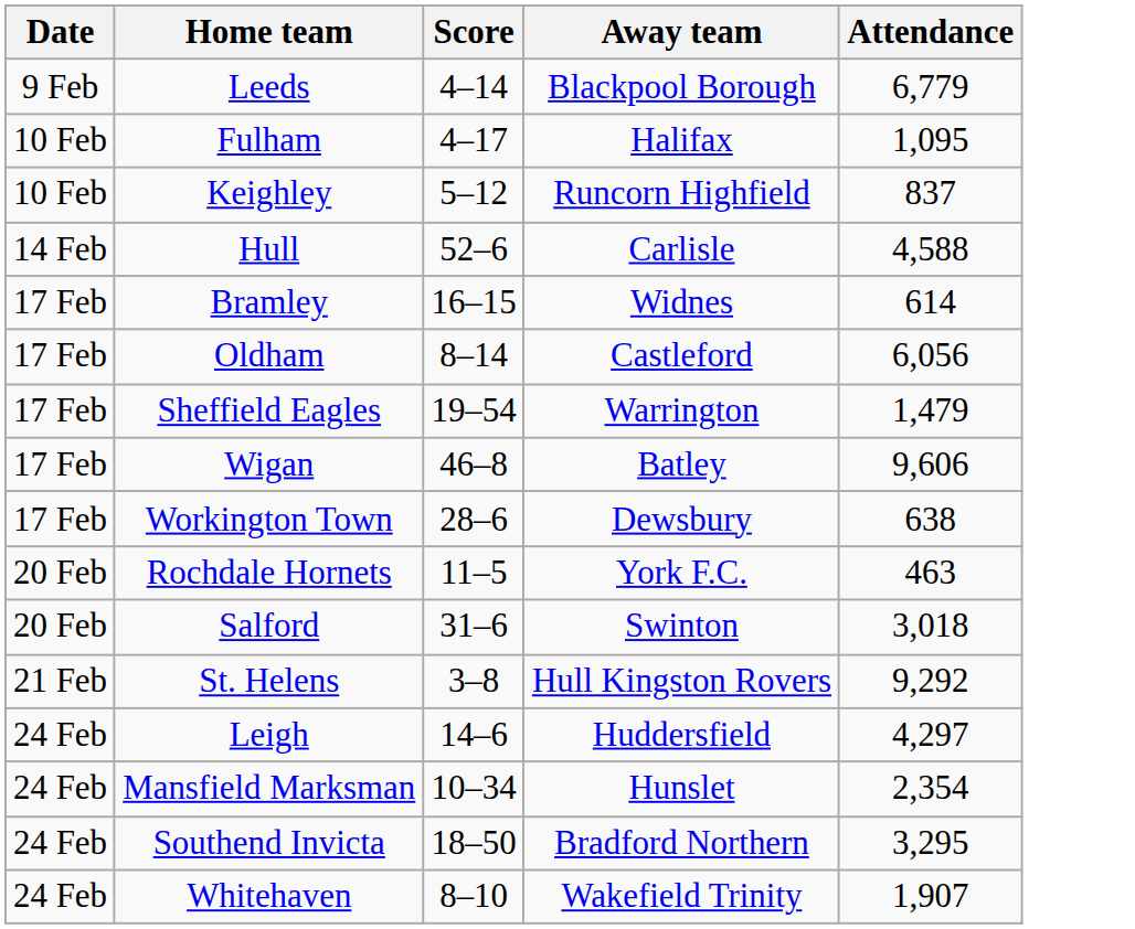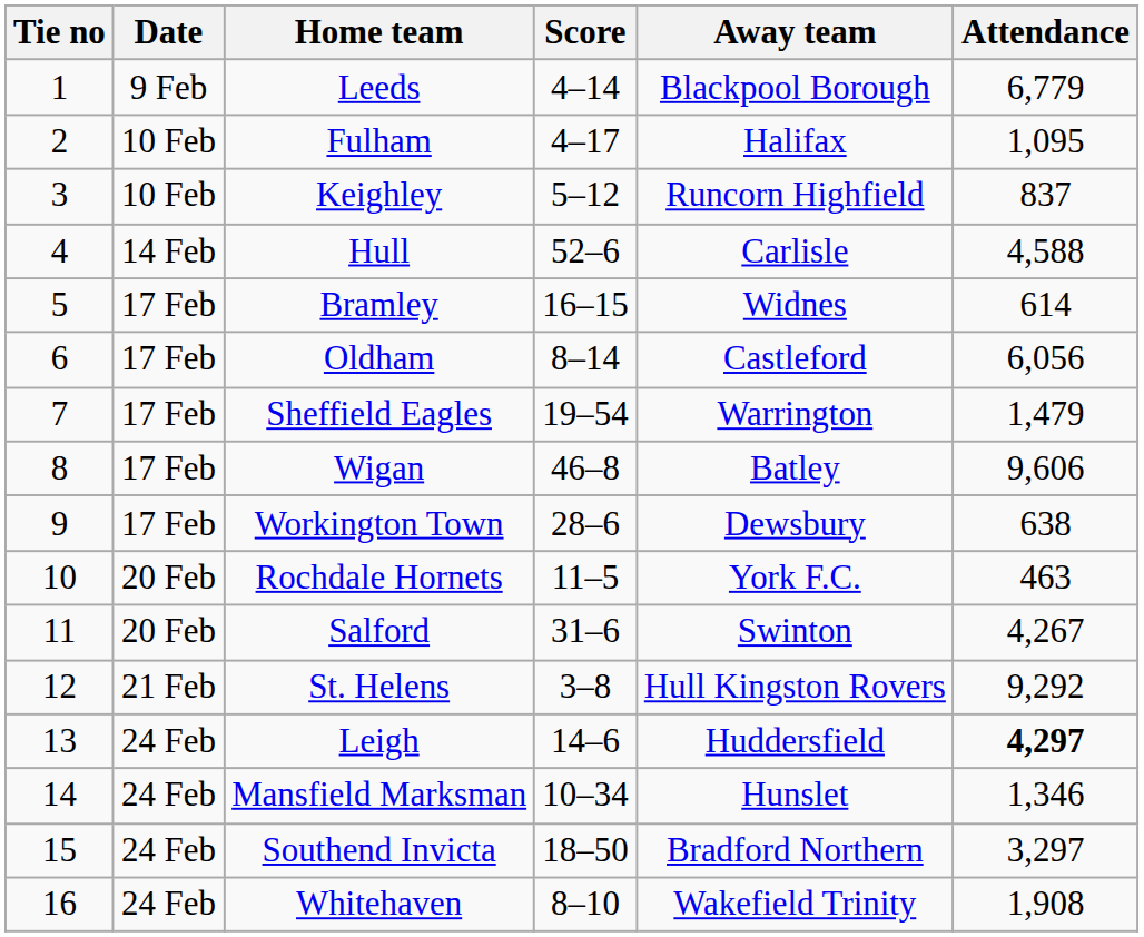 <table class="wikitable" style="text-align:center">
 <tr>
+<th>Tie no</th>
 <th>Date</th>
 <th>Home team</th>
 <th>Score</th>
 <th>Away team</th>
 <th>Attendance</th>
 </tr>
 <tr>
+<td>1</td>
 <td>9 Feb</td>
 <td><a href='#'>Leeds</a></td>
 <td>4–14</td>
 <td><a href='#'>Blackpool Borough</a></td>
 <td>6,779</td>
 </tr>
 <tr>
+<td>2</td>
 <td>10 Feb</td>
 <td><a href='#'>Fulham</a></td>
 <td>4–17</td>
 <td><a href='#'>Halifax</a></td>
 <td>1,095</td>
 </tr>
 <tr>
+<td>3</td>
 <td>10 Feb</td>
 <td><a href='#'>Keighley</a></td>
 <td>5–12</td>
 <td><a href='#'>Runcorn Highfield</a></td>
 <td>837</td>
 </tr>
 <tr>
+<td>4</td>
 <td>14 Feb</td>
 <td><a href='#'>Hull</a></td>
 <td>52–6</td>
 <td><a href='#'>Carlisle</a></td>
 <td>4,588</td>
 </tr>
 <tr>
+<td>5</td>
 <td>17 Feb</td>
 <td><a href='#'>Bramley</a></td>
 <td>16–15</td>
 <td><a href='#'>Widnes</a></td>
 <td>614</td>
 </tr>
 <tr>
+<td>6</td>
 <td>17 Feb</td>
 <td><a href='#'>Oldham</a></td>
 <td>8–14</td>
 <td><a href='#'>Castleford</a></td>
 <td>6,056</td>
 </tr>
 <tr>
+<td>7</td>
 <td>17 Feb</td>
 <td><a href='#'>Sheffield Eagles</a></td>
 <td>19–54</td>
 <td><a href='#'>Warrington</a></td>
 <td>1,479</td>
 </tr>
 <tr>
+<td>8</td>
 <td>17 Feb</td>
 <td><a href='#'>Wigan</a></td>
 <td>46–8</td>
 <td><a href='#'>Batley</a></td>
 <td>9,606</td>
 </tr>
 <tr>
+<td>9</td>
 <td>17 Feb</td>
 <td><a href='#'>Workington Town</a></td>
 <td>28–6</td>
 <td><a href='#'>Dewsbury</a></td>
 <td>638</td>
 </tr>
 <tr>
+<td>10</td>
 <td>20 Feb</td>
 <td><a href='#'>Rochdale Hornets</a></td>
 <td>11–5</td>
 <td><a href='#'>York F.C.</a></td>
 <td>463</td>
 </tr>
 <tr>
+<td>11</td>
 <td>20 Feb</td>
 <td><a href='#'>Salford</a></td>
 <td>31–6</td>
 <td><a href='#'>Swinton</a></td>
-<td>3,018</td>
+<td>4,267</td>
 </tr>
 <tr>
+<td>12</td>
 <td>21 Feb</td>
 <td><a href='#'>St. Helens</a></td>
 <td>3–8</td>
 <td><a href='#'>Hull Kingston Rovers</a></td>
 <td>9,292</td>
 </tr>
 <tr>
+<td>13</td>
 <td>24 Feb</td>
 <td><a href='#'>Leigh</a></td>
 <td>14–6</td>
 <td><a href='#'>Huddersfield</a></td>
-<td>4,297</td>
+<td><strong>4,297</strong></td>
 </tr>
 <tr>
+<td>14</td>
 <td>24 Feb</td>
 <td><a href='#'>Mansfield Marksman</a></td>
 <td>10–34</td>
 <td><a href='#'>Hunslet</a></td>
-<td>2,354</td>
+<td>1,346</td>
 </tr>
 <tr>
+<td>15</td>
 <td>24 Feb</td>
 <td><a href='#'>Southend Invicta</a></td>
 <td>18–50</td>
 <td><a href='#'>Bradford Northern</a></td>
-<td>3,295</td>
+<td>3,297</td>
 </tr>
 <tr>
+<td>16</td>
 <td>24 Feb</td>
 <td><a href='#'>Whitehaven</a></td>
 <td>8–10</td>
 <td><a href='#'>Wakefield Trinity</a></td>
-<td>1,907</td>
+<td>1,908</td>
 </tr>
 </table>
